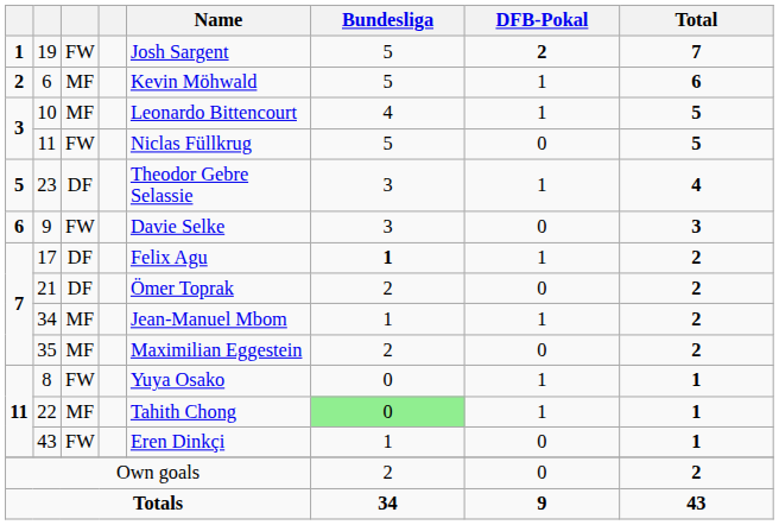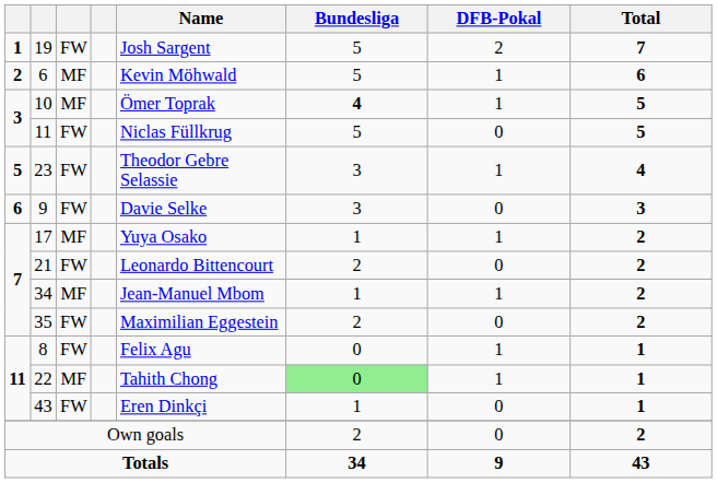 <table class="wikitable" style="text-align:center">
 <tr>
 <th width=15></th>
 <th width=15></th>
 <th width=15></th>
 <th width=15></th>
 <th width=145>Name</th>
 <th width=120><a href='#'>Bundesliga</a></th>
 <th width=120><a href='#'>DFB-Pokal</a></th>
 <th width=120>Total</th>
 </tr>
 <tr>
 <td rowspan="1"><strong>1</strong></td>
 <td>19</td>
 <td>FW</td>
 <td></td>
 <td align=left><a href='#'>Josh Sargent</a></td>
 <td>5</td>
-<td><strong>2</strong></td>
+<td>2</td>
 <td><strong>7</strong></td>
 </tr>
 <tr>
 <td rowspan=1><strong>2</strong></td>
 <td>6</td>
 <td>MF</td>
 <td></td>
 <td align=left><a href='#'>Kevin Möhwald</a></td>
 <td>5</td>
 <td>1</td>
 <td><strong>6</strong></td>
 </tr>
 <tr>
 <td rowspan=2><strong>3</strong></td>
 <td>10</td>
 <td>MF</td>
 <td></td>
-<td align=left><a href='#'>Leonardo Bittencourt</a></td>
-<td>4</td>
+<td align=left><a href='#'>Ömer Toprak</a></td>
+<td><strong>4</strong></td>
 <td>1</td>
 <td><strong>5</strong></td>
 </tr>
 <tr>
 <td>11</td>
 <td>FW</td>
 <td></td>
 <td align=left><a href='#'>Niclas Füllkrug</a></td>
 <td>5</td>
 <td>0</td>
 <td><strong>5</strong></td>
 </tr>
 <tr>
 <td rowspan=1><strong>5</strong></td>
 <td>23</td>
-<td>DF</td>
+<td>FW</td>
 <td></td>
 <td align=left><a href='#'>Theodor Gebre Selassie</a></td>
 <td>3</td>
 <td>1</td>
 <td><strong>4</strong></td>
 </tr>
 <tr>
 <td rowspan=1><strong>6</strong></td>
 <td>9</td>
 <td>FW</td>
 <td></td>
 <td align=left><a href='#'>Davie Selke</a></td>
 <td>3</td>
 <td>0</td>
 <td><strong>3</strong></td>
 </tr>
 <tr>
 <td rowspan=4><strong>7</strong></td>
 <td>17</td>
-<td>DF</td>
+<td>MF</td>
 <td></td>
-<td align=left><a href='#'>Felix Agu</a></td>
-<td><strong>1</strong></td>
+<td align=left><a href='#'>Yuya Osako</a></td>
+<td>1</td>
 <td>1</td>
 <td><strong>2</strong></td>
 </tr>
 <tr>
 <td>21</td>
-<td>DF</td>
+<td>FW</td>
 <td></td>
-<td align=left><a href='#'>Ömer Toprak</a></td>
+<td align=left><a href='#'>Leonardo Bittencourt</a></td>
 <td>2</td>
 <td>0</td>
 <td><strong>2</strong></td>
 </tr>
 <tr>
 <td>34</td>
 <td>MF</td>
 <td></td>
 <td align=left><a href='#'>Jean-Manuel Mbom</a></td>
 <td>1</td>
 <td>1</td>
 <td><strong>2</strong></td>
 </tr>
 <tr>
 <td>35</td>
-<td>MF</td>
+<td>FW</td>
 <td></td>
 <td align=left><a href='#'>Maximilian Eggestein</a></td>
 <td>2</td>
 <td>0</td>
 <td><strong>2</strong></td>
 </tr>
 <tr>
 <td rowspan=3><strong>11</strong></td>
 <td>8</td>
 <td>FW</td>
 <td></td>
-<td align=left><a href='#'>Yuya Osako</a></td>
+<td align=left><a href='#'>Felix Agu</a></td>
 <td>0</td>
 <td>1</td>
 <td><strong>1</strong></td>
 </tr>
 <tr>
 <td>22</td>
 <td>MF</td>
 <td></td>
 <td align=left><a href='#'>Tahith Chong</a></td>
 <td style="background: lightgreen;">0</td>
 <td>1</td>
 <td><strong>1</strong></td>
 </tr>
 <tr>
 <td>43</td>
 <td>FW</td>
 <td></td>
 <td align=left><a href='#'>Eren Dinkçi</a></td>
 <td>1</td>
 <td>0</td>
 <td><strong>1</strong></td>
 </tr>
 <tr>
 </tr>
 <tr class="sortbottom">
 <td colspan=5>Own goals</td>
 <td>2</td>
 <td>0</td>
 <td><strong>2</strong></td>
 </tr>
 <tr class="sortbottom" >
 <td colspan=5><strong>Totals</strong></td>
 <td><strong>34</strong></td>
 <td><strong>9</strong></td>
 <td><strong>43</strong></td>
 </tr>
 </table>
